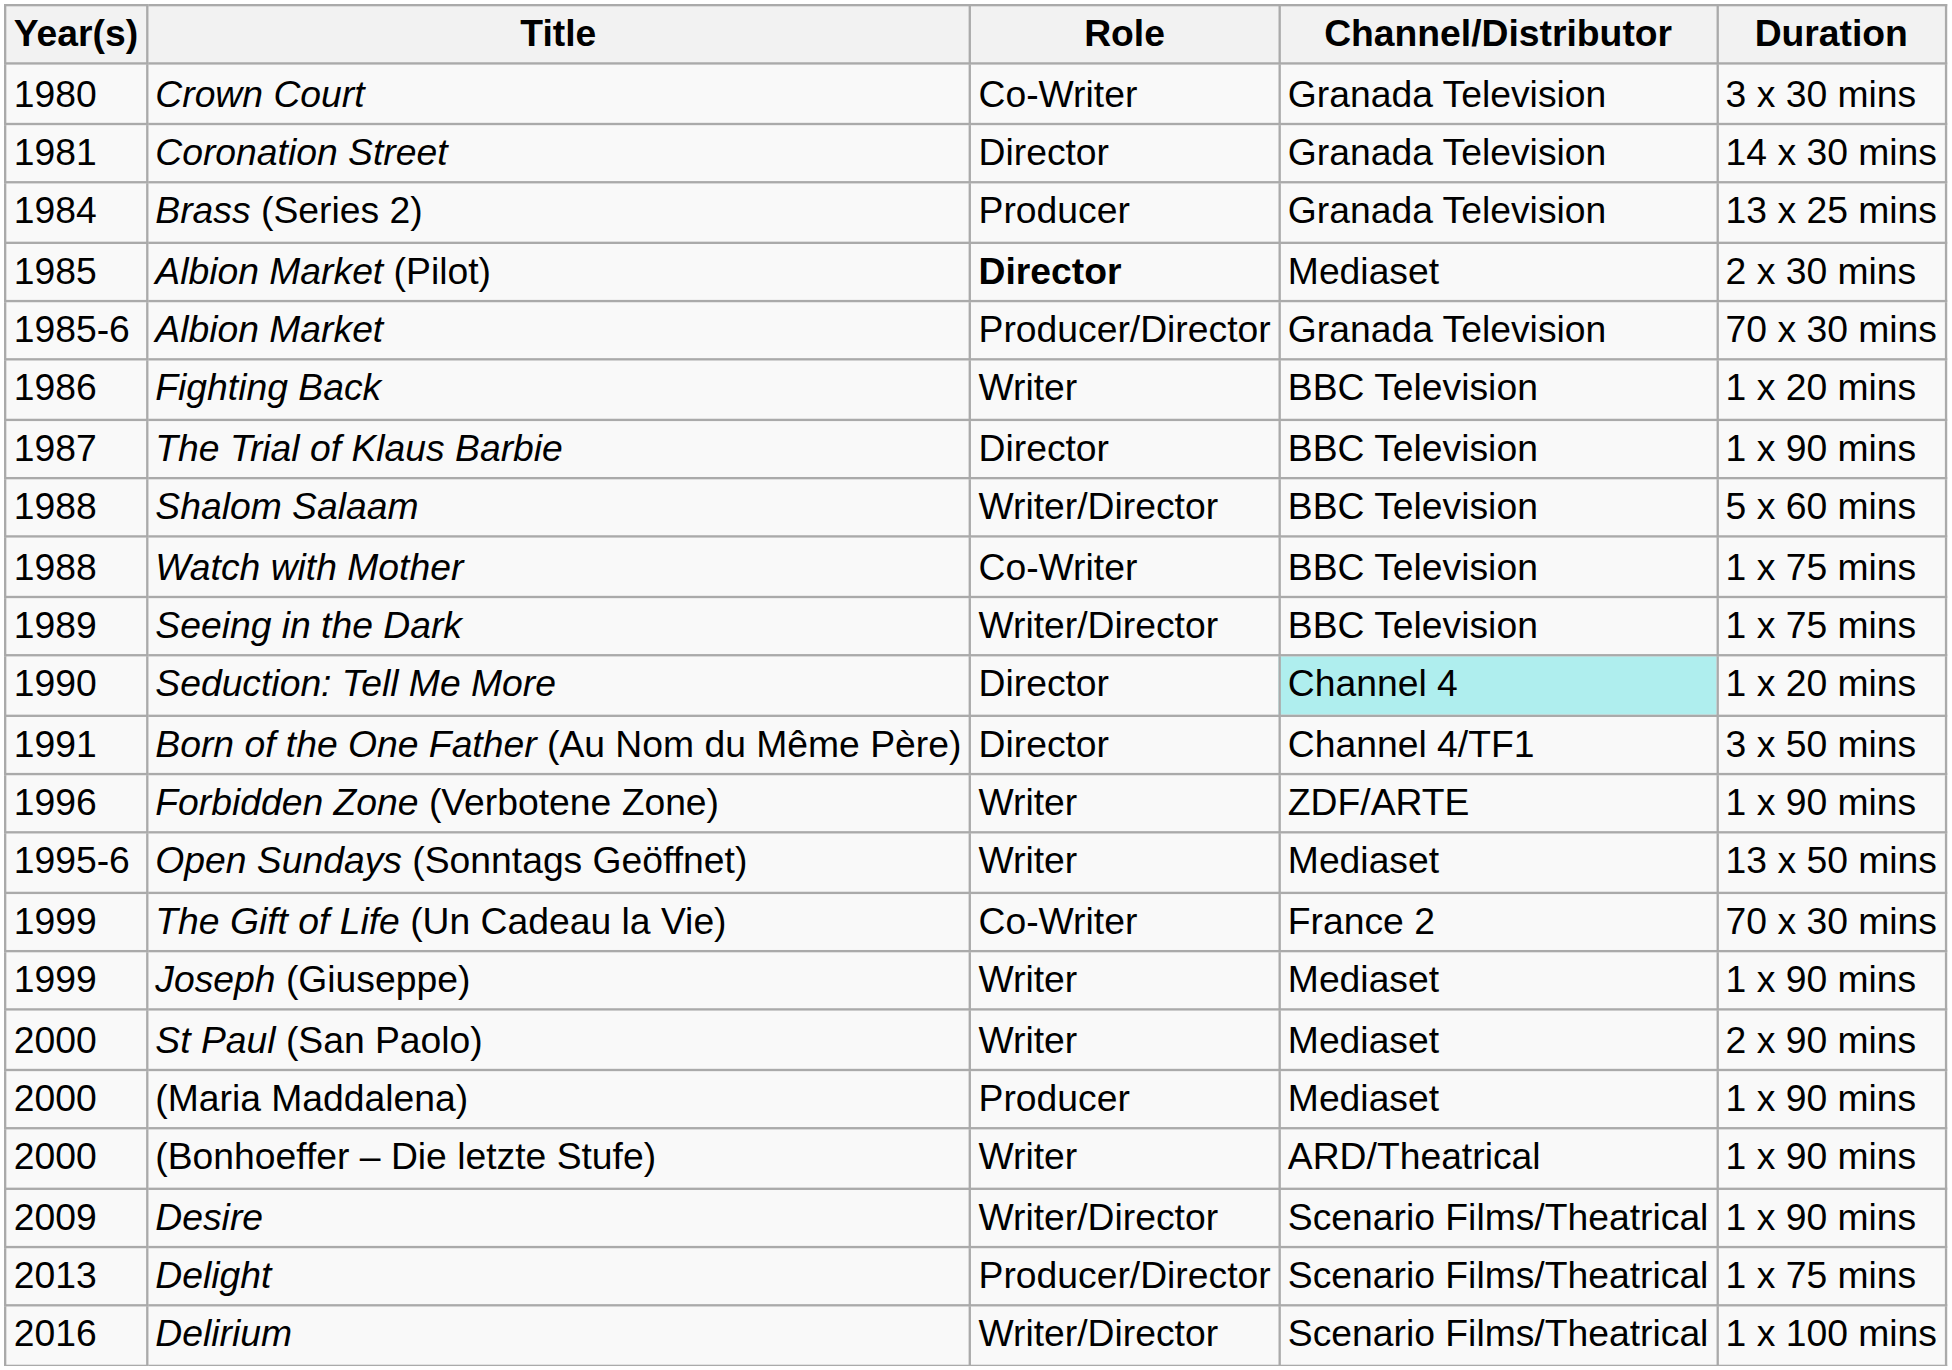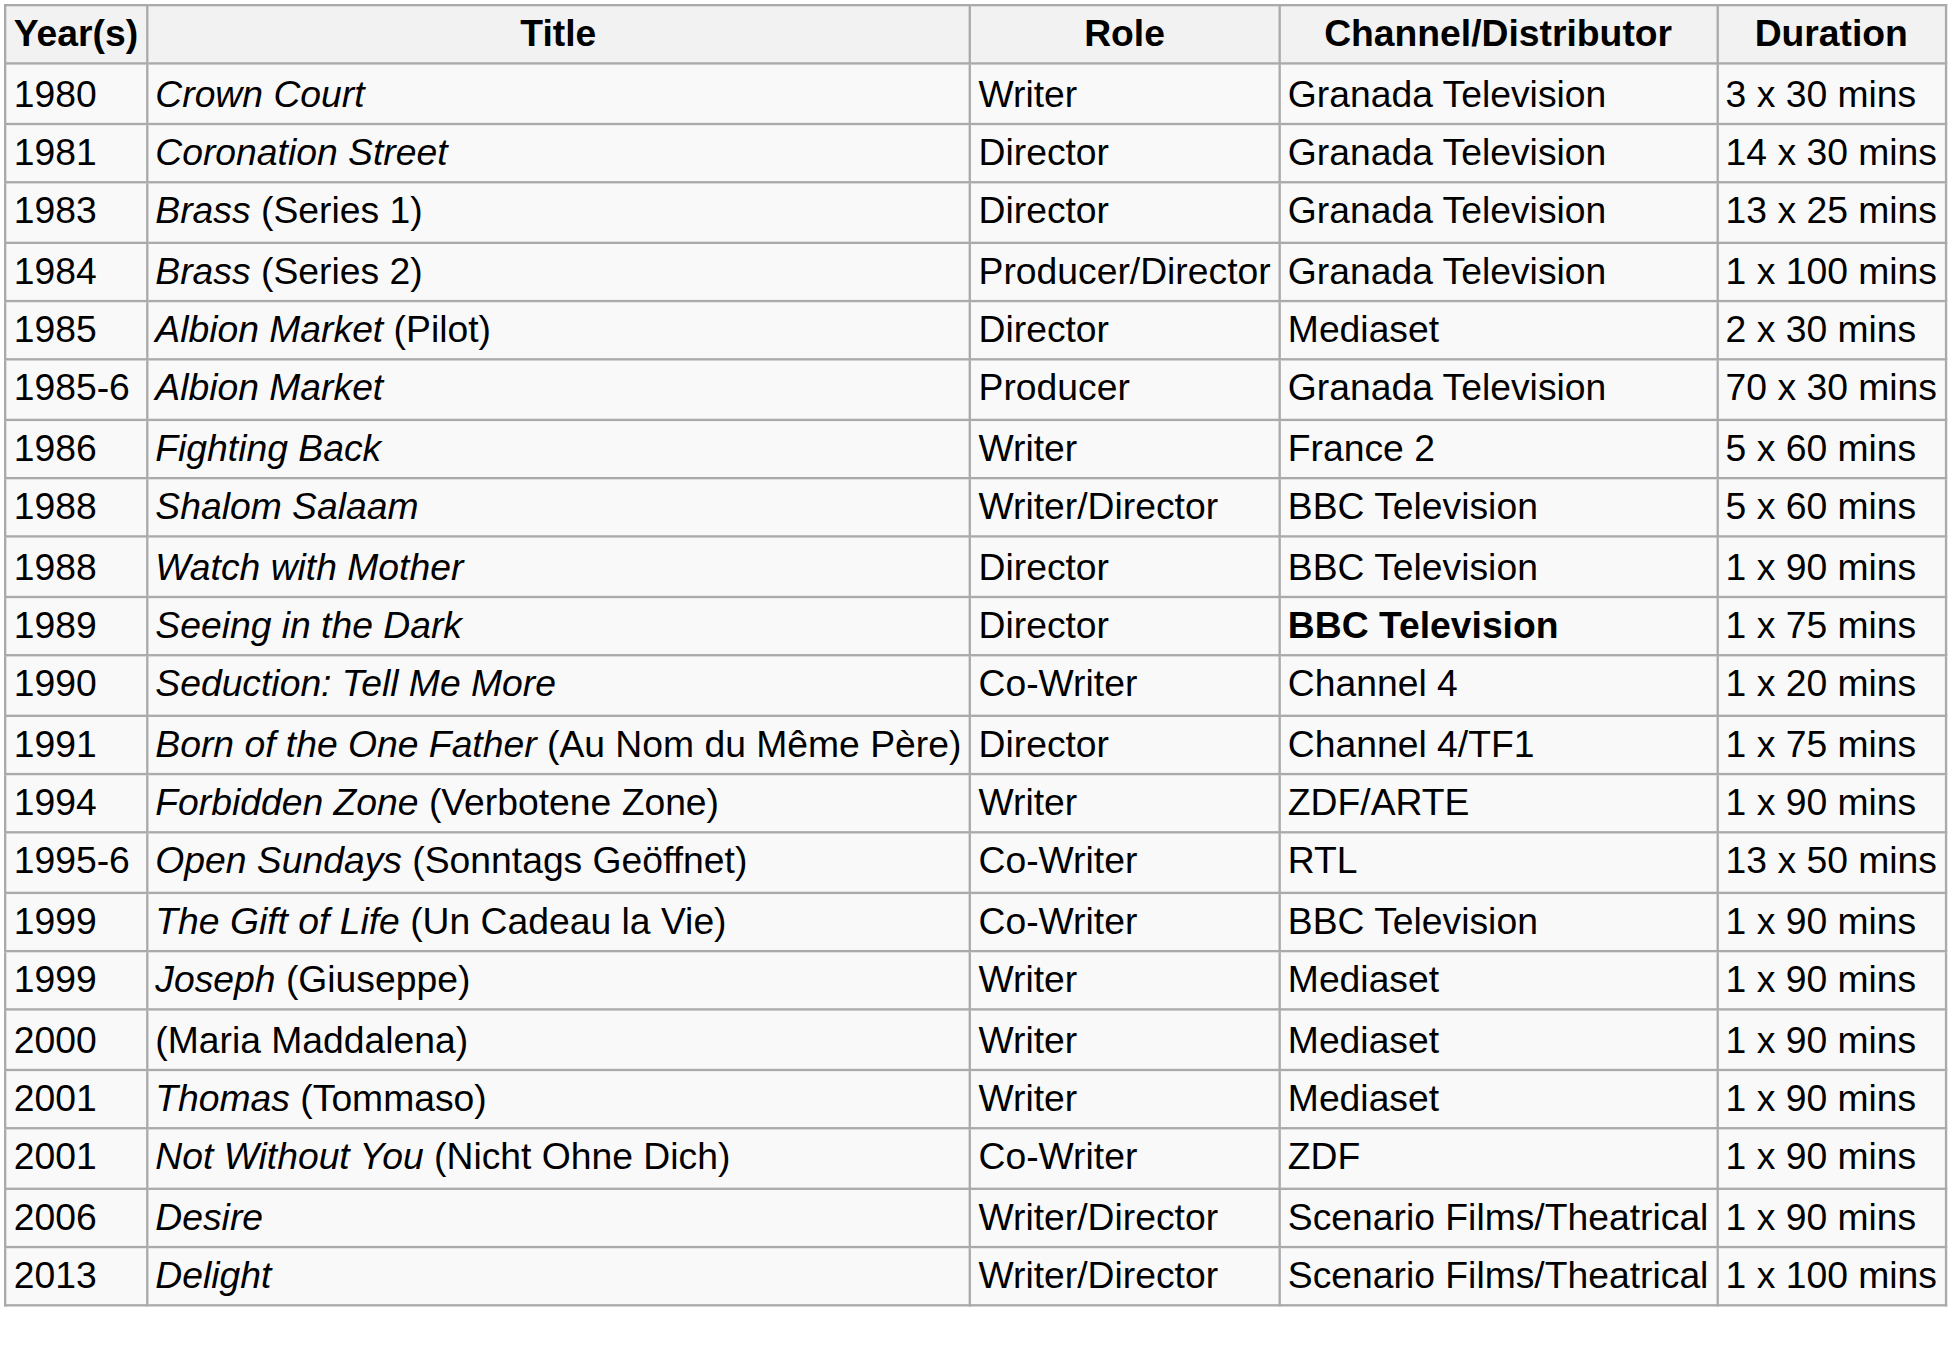 <table class="wikitable">
 <tr>
 <th>Year(s)</th>
 <th>Title</th>
 <th>Role</th>
 <th>Channel/Distributor</th>
 <th>Duration</th>
 </tr>
 <tr>
 <td>1980</td>
 <td><em>Crown Court</em></td>
-<td>Co-Writer</td>
+<td>Writer</td>
 <td>Granada Television</td>
 <td>3 x 30 mins</td>
 </tr>
 <tr>
 <td>1981</td>
 <td><em>Coronation Street</em></td>
 <td>Director</td>
 <td>Granada Television</td>
 <td>14 x 30 mins</td>
 </tr>
 <tr>
-<td>1984</td>
-<td><em>Brass</em> (Series 2)</td>
-<td>Producer</td>
+<td>1983</td>
+<td><em>Brass</em> (Series 1)</td>
+<td>Director</td>
 <td>Granada Television</td>
 <td>13 x 25 mins</td>
 </tr>
 <tr>
+<td>1984</td>
+<td><em>Brass</em> (Series 2)</td>
+<td>Producer/Director</td>
+<td>Granada Television</td>
+<td>1 x 100 mins</td>
+</tr>
+<tr>
 <td>1985</td>
 <td><em>Albion Market</em> (Pilot)</td>
-<td><strong>Director</strong></td>
+<td>Director</td>
 <td>Mediaset</td>
 <td>2 x 30 mins</td>
 </tr>
 <tr>
 <td>1985-6</td>
 <td><em>Albion Market</em></td>
-<td>Producer/Director</td>
+<td>Producer</td>
 <td>Granada Television</td>
 <td>70 x 30 mins</td>
 </tr>
 <tr>
 <td>1986</td>
 <td><em>Fighting Back</em></td>
 <td>Writer</td>
-<td>BBC Television</td>
-<td>1 x 20 mins</td>
-</tr>
-<tr>
-<td>1987</td>
-<td><em>The Trial of Klaus Barbie</em></td>
-<td>Director</td>
-<td>BBC Television</td>
-<td>1 x 90 mins</td>
+<td>France 2</td>
+<td>5 x 60 mins</td>
 </tr>
 <tr>
 <td>1988</td>
 <td><em>Shalom Salaam</em></td>
 <td>Writer/Director</td>
 <td>BBC Television</td>
 <td>5 x 60 mins</td>
 </tr>
 <tr>
 <td>1988</td>
 <td><em>Watch with Mother</em></td>
-<td>Co-Writer</td>
+<td>Director</td>
 <td>BBC Television</td>
-<td>1 x 75 mins</td>
+<td>1 x 90 mins</td>
 </tr>
 <tr>
 <td>1989</td>
 <td><em>Seeing in the Dark</em></td>
-<td>Writer/Director</td>
-<td>BBC Television</td>
+<td>Director</td>
+<td><strong>BBC Television</strong></td>
 <td>1 x 75 mins</td>
 </tr>
 <tr>
 <td>1990</td>
 <td><em>Seduction: Tell Me More</em></td>
-<td>Director</td>
-<td style="background: paleturquoise;">Channel 4</td>
+<td>Co-Writer</td>
+<td>Channel 4</td>
 <td>1 x 20 mins</td>
 </tr>
 <tr>
 <td>1991</td>
 <td><em>Born of the One Father</em> (Au Nom du Même Père)</td>
 <td>Director</td>
 <td>Channel 4/TF1</td>
-<td>3 x 50 mins</td>
+<td>1 x 75 mins</td>
 </tr>
 <tr>
-<td>1996</td>
+<td>1994</td>
 <td><em>Forbidden Zone</em> (Verbotene Zone)</td>
 <td>Writer</td>
 <td>ZDF/ARTE</td>
 <td>1 x 90 mins</td>
 </tr>
 <tr>
 <td>1995-6</td>
 <td><em>Open Sundays</em> (Sonntags Geöffnet)</td>
-<td>Writer</td>
-<td>Mediaset</td>
+<td>Co-Writer</td>
+<td>RTL</td>
 <td>13 x 50 mins</td>
 </tr>
 <tr>
 <td>1999</td>
 <td><em>The Gift of Life</em> (Un Cadeau la Vie)</td>
 <td>Co-Writer</td>
-<td>France 2</td>
-<td>70 x 30 mins</td>
+<td>BBC Television</td>
+<td>1 x 90 mins</td>
 </tr>
 <tr>
 <td>1999</td>
 <td><em>Joseph</em> (Giuseppe)</td>
 <td>Writer</td>
 <td>Mediaset</td>
 <td>1 x 90 mins</td>
 </tr>
 <tr>
 <td>2000</td>
-<td><em>St Paul</em> (San Paolo)</td>
+<td><em></em> (Maria Maddalena)</td>
 <td>Writer</td>
-<td>Mediaset</td>
-<td>2 x 90 mins</td>
-</tr>
-<tr>
-<td>2000</td>
-<td><em></em> (Maria Maddalena)</td>
-<td>Producer</td>
 <td>Mediaset</td>
 <td>1 x 90 mins</td>
 </tr>
 <tr>
-<td>2000</td>
-<td><em></em> (Bonhoeffer – Die letzte Stufe)</td>
+<td>2001</td>
+<td><em>Thomas</em> (Tommaso)</td>
 <td>Writer</td>
-<td>ARD/Theatrical</td>
+<td>Mediaset</td>
 <td>1 x 90 mins</td>
 </tr>
 <tr>
-<td>2009</td>
+<td>2001</td>
+<td><em>Not Without You</em> (Nicht Ohne Dich)</td>
+<td>Co-Writer</td>
+<td>ZDF</td>
+<td>1 x 90 mins</td>
+</tr>
+<tr>
+<td>2006</td>
 <td><em>Desire</em></td>
 <td>Writer/Director</td>
 <td>Scenario Films/Theatrical</td>
 <td>1 x 90 mins</td>
 </tr>
 <tr>
 <td>2013</td>
 <td><em>Delight</em></td>
-<td>Producer/Director</td>
-<td>Scenario Films/Theatrical</td>
-<td>1 x 75 mins</td>
-</tr>
-<tr>
-<td>2016</td>
-<td><em>Delirium</em></td>
 <td>Writer/Director</td>
 <td>Scenario Films/Theatrical</td>
 <td>1 x 100 mins</td>
 </tr>
 </table>
